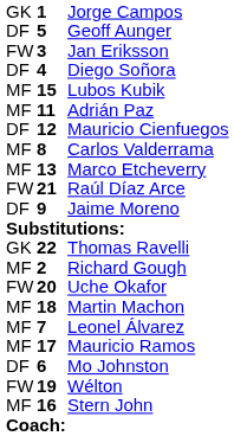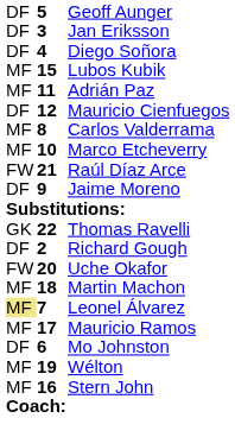 <table cellspacing="0" cellpadding="0" style="font-size:90%; margin:auto;">
 <tr>
 <th width=25></th>
 <th width=25></th>
-</tr>
-<tr>
-<td>GK</td>
-<td><strong>1</strong></td>
-<td> <a href='#'>Jorge Campos</a></td>
-<td></td>
-<td></td>
-<td></td>
 </tr>
 <tr>
 <td>DF</td>
 <td><strong>5</strong></td>
 <td> <a href='#'>Geoff Aunger</a></td>
 <td></td>
 <td></td>
 <td></td>
 </tr>
 <tr>
-<td>FW</td>
+<td>DF</td>
 <td><strong>3</strong></td>
 <td> <a href='#'>Jan Eriksson</a></td>
 <td></td>
 <td></td>
 </tr>
 <tr>
 <td>DF</td>
 <td><strong>4</strong></td>
 <td> <a href='#'>Diego Soñora</a></td>
 <td></td>
 <td></td>
 </tr>
 <tr>
 <td>MF</td>
 <td><strong>15</strong></td>
 <td> <a href='#'>Lubos Kubik</a></td>
 <td></td>
 <td></td>
 </tr>
 <tr>
 <td>MF</td>
 <td><strong>11</strong></td>
 <td> <a href='#'>Adrián Paz</a></td>
 <td></td>
 <td></td>
 </tr>
 <tr>
 <td>DF</td>
 <td><strong>12</strong></td>
 <td> <a href='#'>Mauricio Cienfuegos</a></td>
 <td></td>
 <td></td>
 </tr>
 <tr>
 <td>MF</td>
 <td><strong>8</strong></td>
 <td> <a href='#'>Carlos Valderrama</a></td>
 <td></td>
 <td></td>
 </tr>
 <tr>
 <td>MF</td>
-<td><strong>13</strong></td>
+<td><strong>10</strong></td>
 <td> <a href='#'>Marco Etcheverry</a></td>
 <td></td>
 <td></td>
 </tr>
 <tr>
 <td>FW</td>
 <td><strong>21</strong></td>
 <td> <a href='#'>Raúl Díaz Arce</a></td>
 <td></td>
 <td></td>
 </tr>
 <tr>
 <td>DF</td>
 <td><strong>9</strong></td>
 <td> <a href='#'>Jaime Moreno</a></td>
 <td></td>
 <td></td>
 </tr>
 <tr>
 <td colspan=3><strong>Substitutions:</strong></td>
 </tr>
 <tr>
 <td>GK</td>
 <td><strong>22</strong></td>
 <td> <a href='#'>Thomas Ravelli</a></td>
 <td></td>
 <td></td>
 </tr>
 <tr>
-<td>MF</td>
+<td>DF</td>
 <td><strong>2</strong></td>
 <td> <a href='#'>Richard Gough</a></td>
 <td></td>
 <td></td>
 </tr>
 <tr>
 <td>FW</td>
 <td><strong>20</strong></td>
 <td> <a href='#'>Uche Okafor</a></td>
 <td></td>
 <td></td>
 </tr>
 <tr>
 <td>MF</td>
 <td><strong>18</strong></td>
 <td> <a href='#'>Martin Machon</a></td>
 <td></td>
 <td></td>
 </tr>
 <tr>
-<td>MF</td>
+<td style="background: khaki;">MF</td>
 <td><strong>7</strong></td>
 <td> <a href='#'>Leonel Álvarez</a></td>
 <td></td>
 <td></td>
 </tr>
 <tr>
 <td>MF</td>
 <td><strong>17</strong></td>
 <td> <a href='#'>Mauricio Ramos</a></td>
 <td></td>
 <td></td>
 </tr>
 <tr>
 <td>DF</td>
 <td><strong>6</strong></td>
 <td> <a href='#'>Mo Johnston</a></td>
 <td></td>
 <td></td>
 </tr>
 <tr>
-<td>FW</td>
+<td>MF</td>
 <td><strong>19</strong></td>
 <td> <a href='#'>Wélton</a></td>
 <td></td>
 <td></td>
 </tr>
 <tr>
 <td>MF</td>
 <td><strong>16</strong></td>
 <td> <a href='#'>Stern John</a></td>
 <td></td>
 <td></td>
 </tr>
 <tr>
 <td colspan=3><strong>Coach:</strong></td>
 </tr>
 <tr>
 <td colspan=4></td>
 </tr>
 </table>
